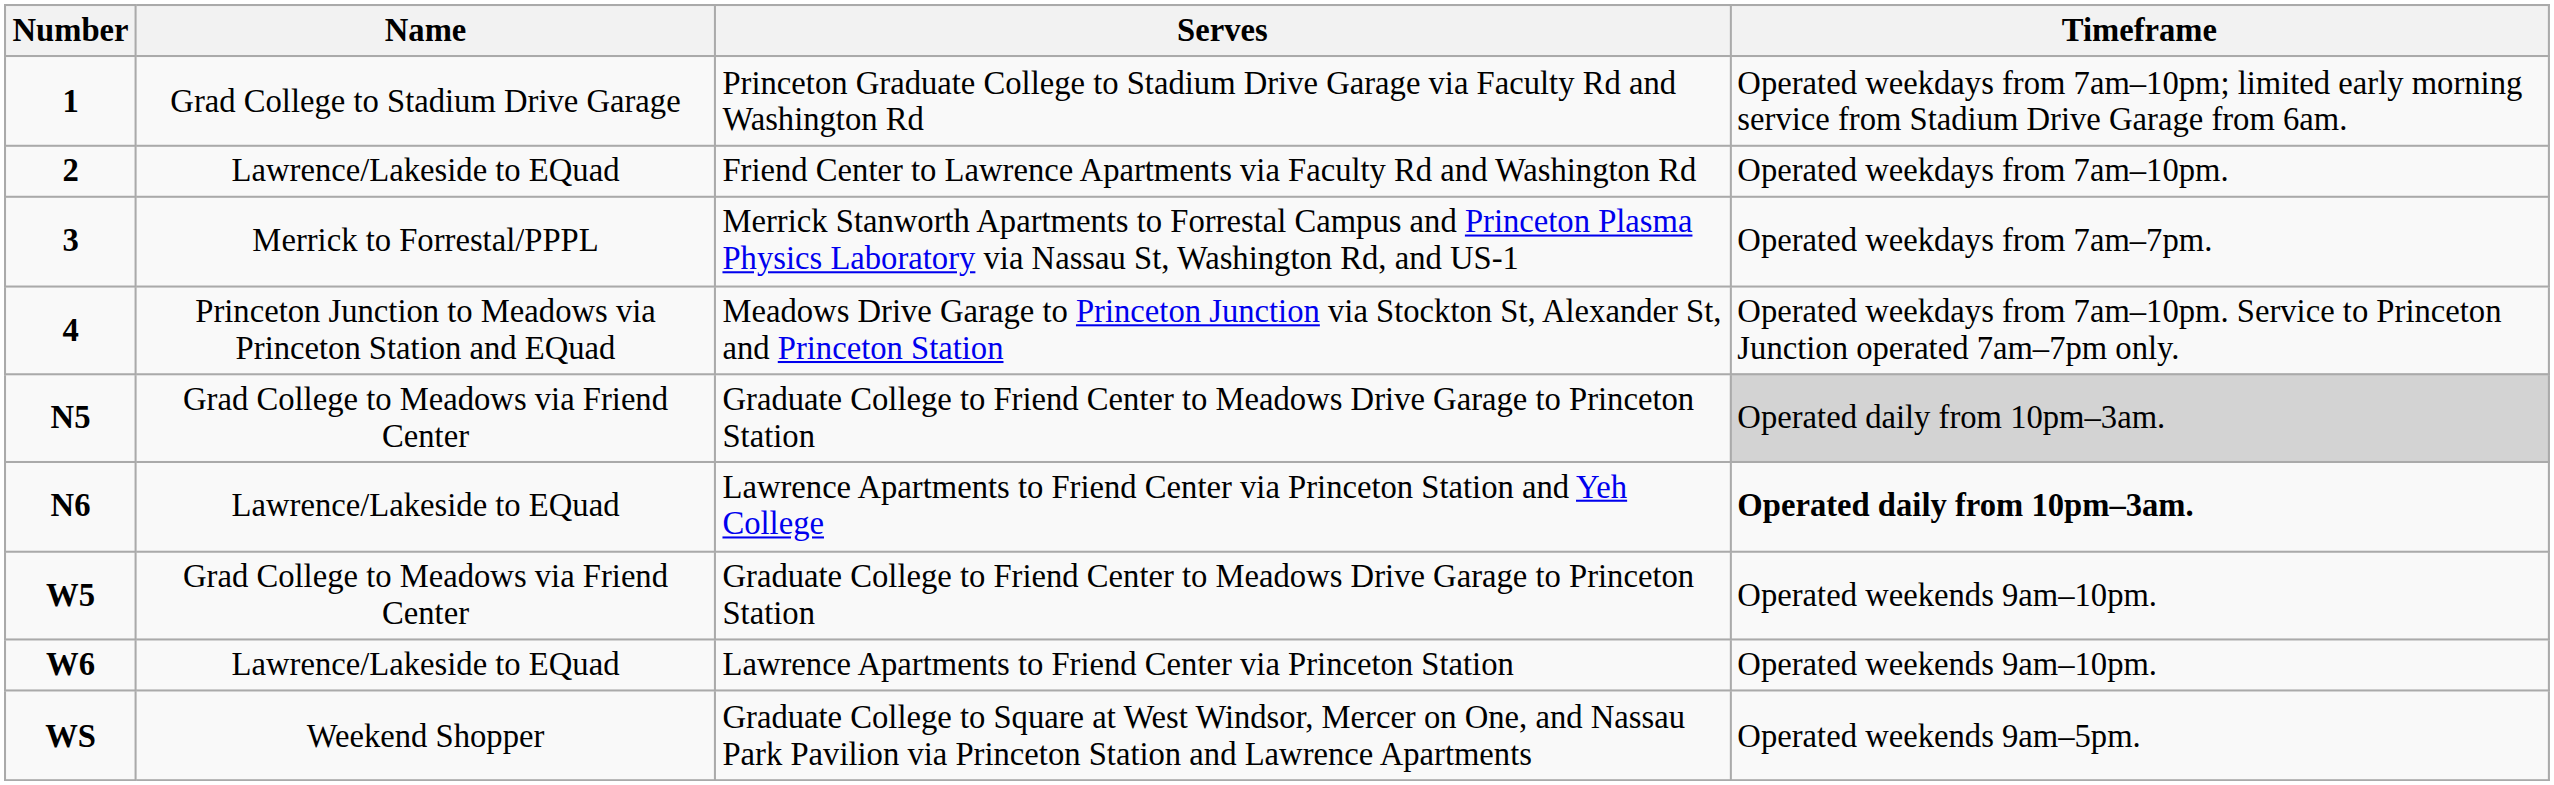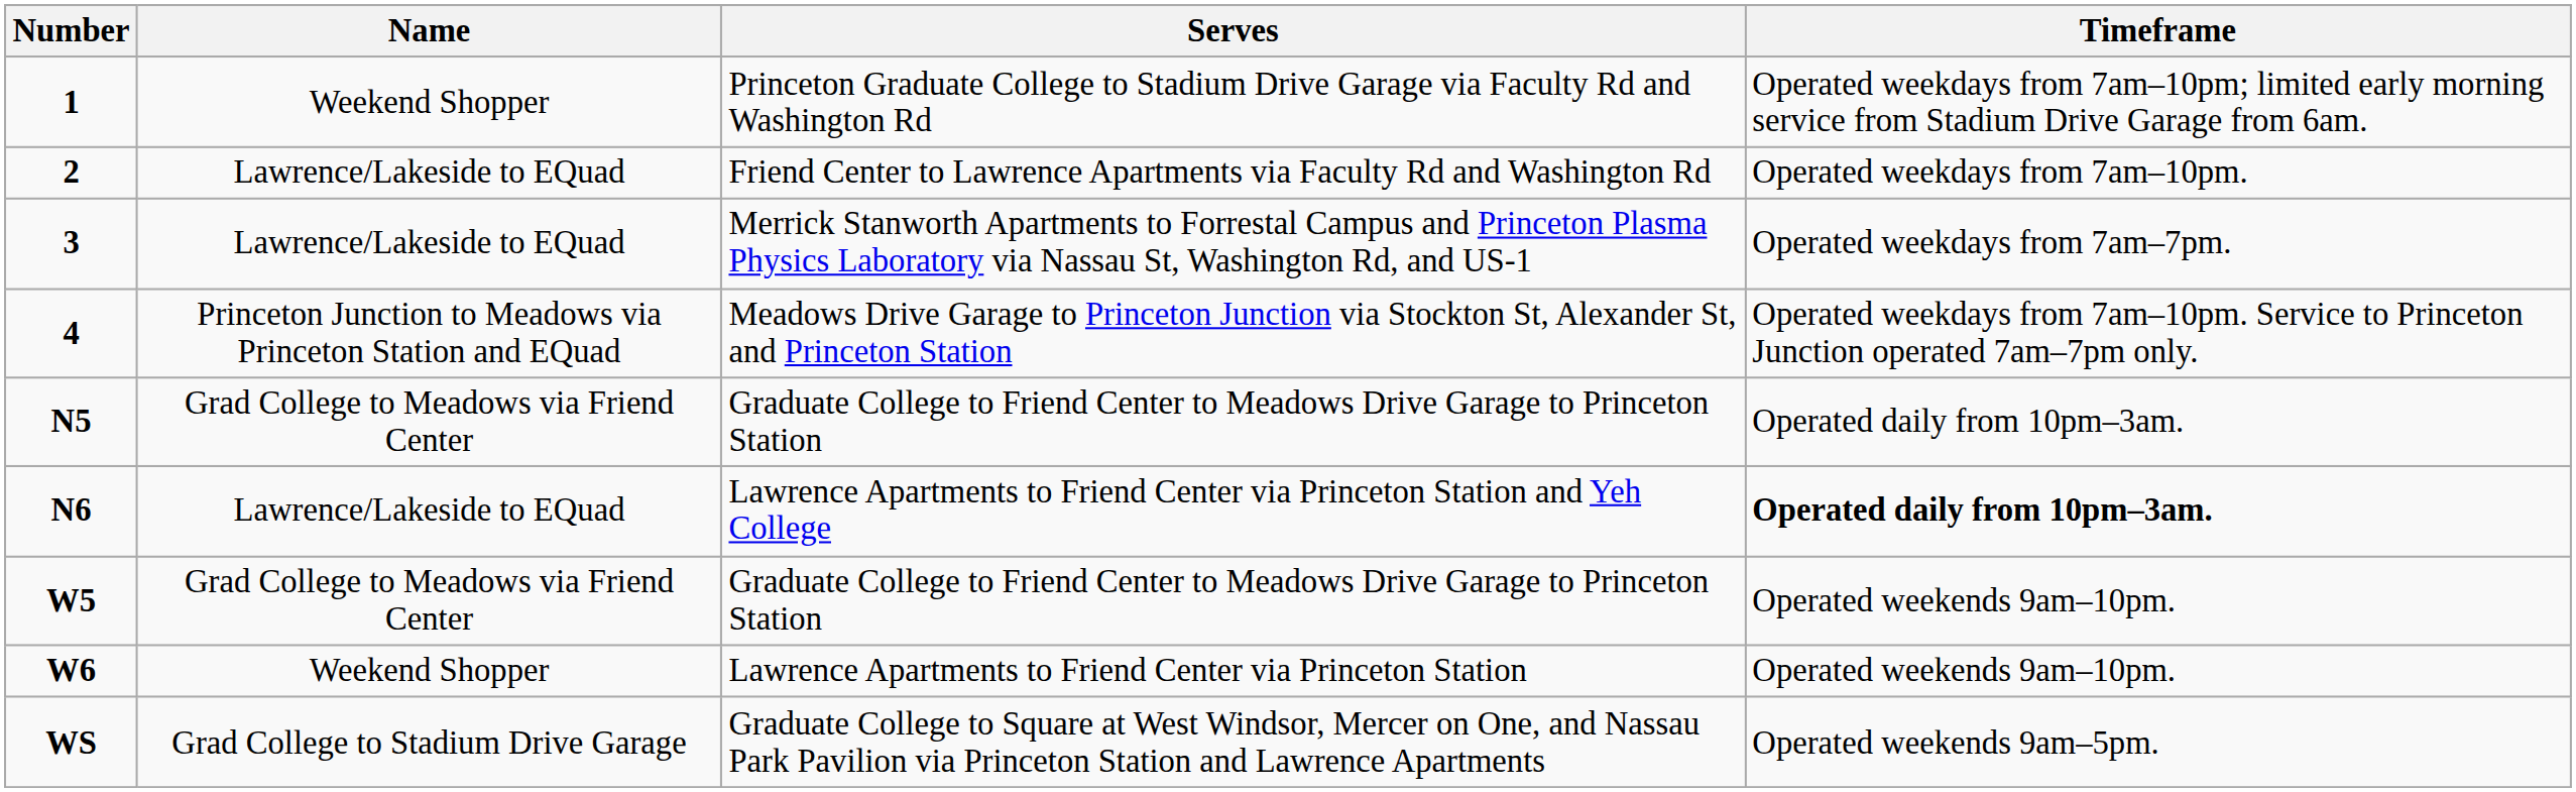 <table class="wikitable sortable">
 <tr>
 <th>Number</th>
 <th>Name</th>
 <th>Serves</th>
 <th>Timeframe</th>
 </tr>
 <tr style="text-align:center">
 <td><strong>1</strong></td>
-<td>Grad College to Stadium Drive Garage</td>
+<td>Weekend Shopper</td>
 <td style="text-align:left">Princeton Graduate College to Stadium Drive Garage via Faculty Rd and Washington Rd</td>
 <td style="text-align:left">Operated weekdays from 7am–10pm; limited early morning service from Stadium Drive Garage from 6am.</td>
 </tr>
 <tr style="text-align:center">
 <td><strong>2</strong></td>
 <td>Lawrence/Lakeside to EQuad</td>
 <td style="text-align:left">Friend Center to Lawrence Apartments via Faculty Rd and Washington Rd</td>
 <td style="text-align:left">Operated weekdays from 7am–10pm.</td>
 </tr>
 <tr style="text-align:center">
 <td><strong>3</strong></td>
-<td>Merrick to Forrestal/PPPL</td>
+<td>Lawrence/Lakeside to EQuad</td>
 <td style="text-align:left">Merrick Stanworth Apartments to Forrestal Campus and <a href='#'>Princeton Plasma Physics Laboratory</a> via Nassau St, Washington Rd, and US-1</td>
 <td style="text-align:left">Operated weekdays from 7am–7pm.</td>
 </tr>
 <tr style="text-align:center">
 <td><strong>4</strong></td>
 <td>Princeton Junction to Meadows via Princeton Station and EQuad</td>
 <td style="text-align:left">Meadows Drive Garage to <a href='#'>Princeton Junction</a> via Stockton St, Alexander St, and <a href='#'>Princeton Station</a></td>
 <td style="text-align:left">Operated weekdays from 7am–10pm. Service to Princeton Junction operated 7am–7pm only.</td>
 </tr>
 <tr style="text-align:center">
 <td><strong>N5</strong></td>
 <td>Grad College to Meadows via Friend Center</td>
 <td style="text-align:left">Graduate College to Friend Center to Meadows Drive Garage to Princeton Station</td>
-<td style="background: lightgrey; text-align:left">Operated daily from 10pm–3am.</td>
+<td style="text-align:left">Operated daily from 10pm–3am.</td>
 </tr>
 <tr style="text-align:center">
 <td><strong>N6</strong></td>
 <td>Lawrence/Lakeside to EQuad</td>
 <td style="text-align:left">Lawrence Apartments to Friend Center via Princeton Station and <a href='#'>Yeh College</a></td>
 <td style="text-align:left"><strong>Operated daily from 10pm–3am.</strong></td>
 </tr>
 <tr style="text-align:center">
 <td><strong>W5</strong></td>
 <td>Grad College to Meadows via Friend Center</td>
 <td style="text-align:left">Graduate College to Friend Center to Meadows Drive Garage to Princeton Station</td>
 <td style="text-align:left">Operated weekends 9am–10pm.</td>
 </tr>
 <tr style="text-align:center">
 <td><strong>W6</strong></td>
-<td>Lawrence/Lakeside to EQuad</td>
+<td>Weekend Shopper</td>
 <td style="text-align:left">Lawrence Apartments to Friend Center via Princeton Station</td>
 <td style="text-align:left">Operated weekends 9am–10pm.</td>
 </tr>
 <tr style="text-align:center">
 <td><strong>WS</strong></td>
-<td>Weekend Shopper</td>
+<td>Grad College to Stadium Drive Garage</td>
 <td style="text-align:left">Graduate College to Square at West Windsor, Mercer on One, and Nassau Park Pavilion via Princeton Station and Lawrence Apartments</td>
 <td style="text-align:left">Operated weekends 9am–5pm.</td>
 </tr>
 </table>
